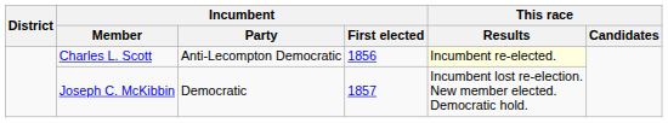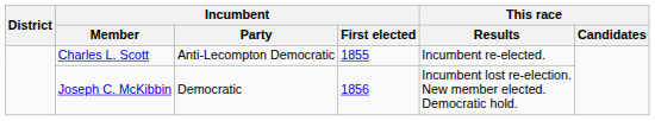 <table class=wikitable>
 <tr>
 <th rowspan=2>District</th>
 <th colspan=3>Incumbent</th>
 <th colspan=2>This race</th>
 </tr>
 <tr>
 <th>Member</th>
 <th>Party</th>
 <th>First elected</th>
 <th>Results</th>
 <th>Candidates</th>
 </tr>
 <tr>
 <td rowspan=2><br></td>
 <td><a href='#'>Charles L. Scott</a></td>
 <td>Anti-Lecompton Democratic</td>
-<td><a href='#'>1856</a></td>
-<td style="background: lightyellow;">Incumbent re-elected.</td>
+<td><a href='#'>1855</a></td>
+<td>Incumbent re-elected.</td>
 <td rowspan=2 nowrap></td>
 </tr>
 <tr>
 <td><a href='#'>Joseph C. McKibbin</a></td>
 <td>Democratic</td>
-<td><a href='#'>1857</a></td>
+<td><a href='#'>1856</a></td>
 <td>Incumbent lost re-election.<br>New member elected.<br>Democratic hold.</td>
 </tr>
 </table>
